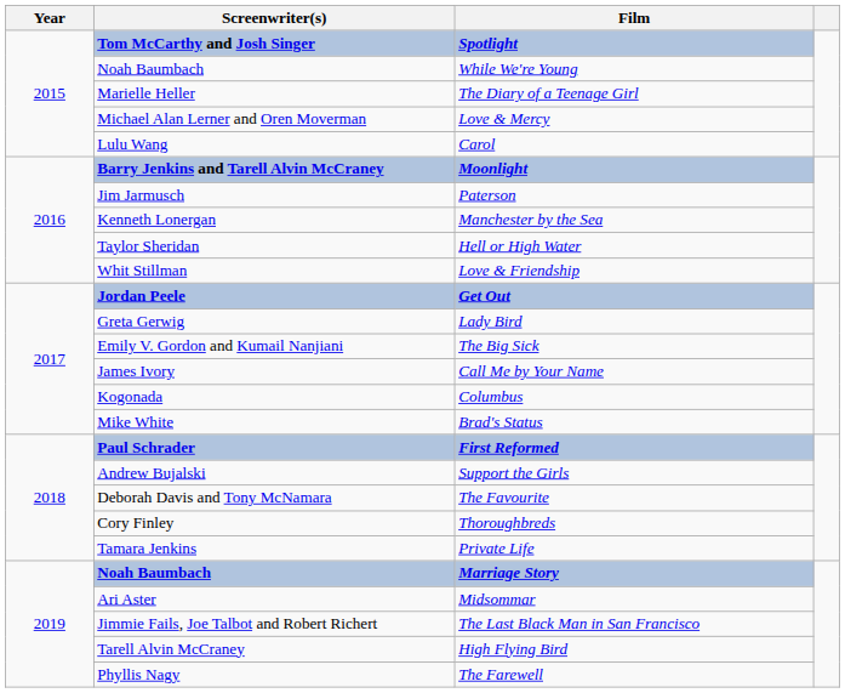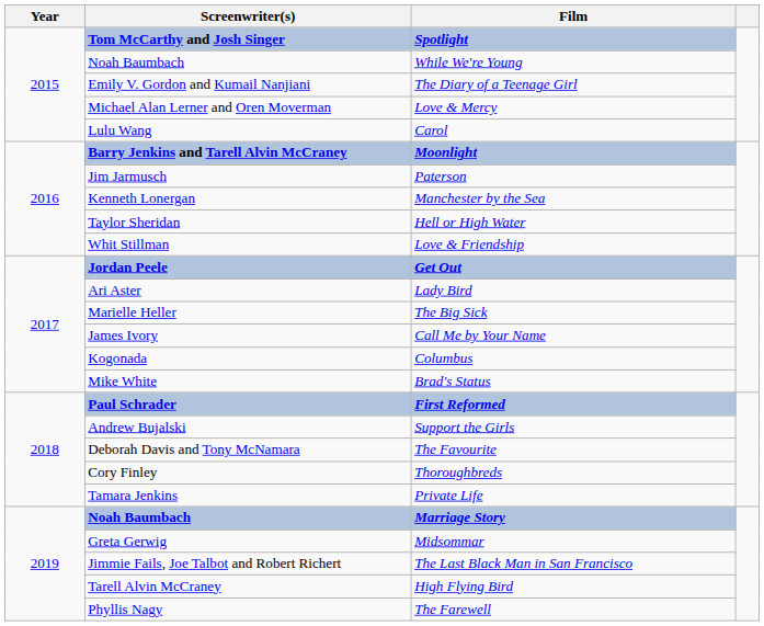 <table class="wikitable" width="95%" cellpadding="5">
 <tr>
 <th width="100"><strong>Year</strong></th>
 <th width="450"><strong>Screenwriter(s)</strong></th>
 <th width="450"><strong>Film</strong></th>
 <th width="25"><strong></strong></th>
 </tr>
 <tr>
 <td rowspan="5" style="text-align:center;"><a href='#'>2015</a></td>
 <td style="background:#B0C4DE;"><strong><a href='#'>Tom McCarthy</a> and <a href='#'>Josh Singer</a> </strong></td>
 <td style="background:#B0C4DE;"><strong><em><a href='#'>Spotlight</a></em></strong></td>
 <td rowspan="5" style="text-align:center;"></td>
 </tr>
 <tr>
 <td><a href='#'>Noah Baumbach</a></td>
 <td><em><a href='#'>While We're Young</a></em></td>
 </tr>
 <tr>
-<td><a href='#'>Marielle Heller</a></td>
+<td><a href='#'>Emily V. Gordon</a> and <a href='#'>Kumail Nanjiani</a></td>
 <td><em><a href='#'>The Diary of a Teenage Girl</a></em></td>
 </tr>
 <tr>
 <td><a href='#'>Michael Alan Lerner</a> and <a href='#'>Oren Moverman</a></td>
 <td><em><a href='#'>Love & Mercy</a></em></td>
 </tr>
 <tr>
 <td><a href='#'>Lulu Wang</a></td>
 <td><em><a href='#'>Carol</a></em></td>
 </tr>
 <tr>
 <td rowspan="5" style="text-align:center;"><a href='#'>2016</a></td>
 <td style="background:#B0C4DE;"><strong><a href='#'>Barry Jenkins</a> and <a href='#'>Tarell Alvin McCraney</a> </strong></td>
 <td style="background:#B0C4DE;"><strong><em><a href='#'>Moonlight</a></em></strong></td>
 <td rowspan="5" style="text-align:center;"></td>
 </tr>
 <tr>
 <td><a href='#'>Jim Jarmusch</a></td>
 <td><em><a href='#'>Paterson</a></em></td>
 </tr>
 <tr>
 <td><a href='#'>Kenneth Lonergan</a></td>
 <td><em><a href='#'>Manchester by the Sea</a></em></td>
 </tr>
 <tr>
 <td><a href='#'>Taylor Sheridan</a></td>
 <td><em><a href='#'>Hell or High Water</a></em></td>
 </tr>
 <tr>
 <td><a href='#'>Whit Stillman</a></td>
 <td><em><a href='#'>Love & Friendship</a></em></td>
 </tr>
 <tr>
 <td rowspan="6" style="text-align:center;"><a href='#'>2017</a></td>
 <td style="background:#B0C4DE;"><strong><a href='#'>Jordan Peele</a> </strong></td>
 <td style="background:#B0C4DE;"><strong><em><a href='#'>Get Out</a></em></strong></td>
 <td rowspan="6" style="text-align:center;"></td>
 </tr>
 <tr>
-<td><a href='#'>Greta Gerwig</a></td>
+<td><a href='#'>Ari Aster</a></td>
 <td><em><a href='#'>Lady Bird</a></em></td>
 </tr>
 <tr>
-<td><a href='#'>Emily V. Gordon</a> and <a href='#'>Kumail Nanjiani</a></td>
+<td><a href='#'>Marielle Heller</a></td>
 <td><em><a href='#'>The Big Sick</a></em></td>
 </tr>
 <tr>
 <td><a href='#'>James Ivory</a></td>
 <td><em><a href='#'>Call Me by Your Name</a></em></td>
 </tr>
 <tr>
 <td><a href='#'>Kogonada</a></td>
 <td><em><a href='#'>Columbus</a></em></td>
 </tr>
 <tr>
 <td><a href='#'>Mike White</a></td>
 <td><em><a href='#'>Brad's Status</a></em></td>
 </tr>
 <tr>
 <td rowspan=5 style="text-align:center;"><a href='#'>2018</a></td>
 <td style="background:#B0C4DE;"><strong><a href='#'>Paul Schrader</a> </strong></td>
 <td style="background:#B0C4DE;"><strong><em><a href='#'>First Reformed</a></em></strong></td>
 <td rowspan="5" style="text-align:center;"></td>
 </tr>
 <tr>
 <td><a href='#'>Andrew Bujalski</a></td>
 <td><em><a href='#'>Support the Girls</a></em></td>
 </tr>
 <tr>
 <td>Deborah Davis and <a href='#'>Tony McNamara</a></td>
 <td><em><a href='#'>The Favourite</a></em></td>
 </tr>
 <tr>
 <td>Cory Finley</td>
 <td><em><a href='#'>Thoroughbreds</a></em></td>
 </tr>
 <tr>
 <td><a href='#'>Tamara Jenkins</a></td>
 <td><em><a href='#'>Private Life</a></em></td>
 </tr>
 <tr>
 <td rowspan=5 style="text-align:center;"><a href='#'>2019</a></td>
 <td style="background:#B0C4DE;"><strong><a href='#'>Noah Baumbach</a></strong></td>
 <td style="background:#B0C4DE;"><strong><em><a href='#'>Marriage Story</a></em></strong></td>
 <td rowspan="5" style="text-align:center;"></td>
 </tr>
 <tr>
-<td><a href='#'>Ari Aster</a></td>
+<td><a href='#'>Greta Gerwig</a></td>
 <td><em><a href='#'>Midsommar</a></em></td>
 </tr>
 <tr>
 <td><a href='#'>Jimmie Fails</a>, <a href='#'>Joe Talbot</a> and Robert Richert</td>
 <td><em><a href='#'>The Last Black Man in San Francisco</a></em></td>
 </tr>
 <tr>
 <td><a href='#'>Tarell Alvin McCraney</a></td>
 <td><em><a href='#'>High Flying Bird</a></em></td>
 </tr>
 <tr>
 <td><a href='#'>Phyllis Nagy</a></td>
 <td><em><a href='#'>The Farewell</a></em></td>
 </tr>
 </table>
